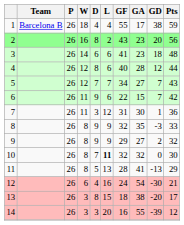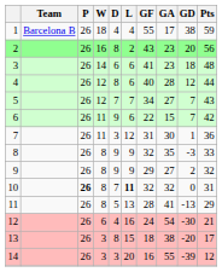 <table class="wikitable sortable col2izq" style="text-align: right; font-size: 85%">
 <tr>
 <th></th>
 <th>Team</th>
 <th>P</th>
 <th>W</th>
 <th>D</th>
 <th>L</th>
 <th>GF</th>
 <th>GA</th>
 <th>GD</th>
 <th>Pts</th>
 </tr>
 <tr>
 <td>1</td>
 <td {{nowrap><a href='#'>Barcelona B</a></td>
 <td>26</td>
 <td>18</td>
 <td>4</td>
 <td>4</td>
 <td>55</td>
 <td>17</td>
 <td>38</td>
 <td>59</td>
 </tr>
 <tr style="background:#90ff90;">
 <td>2</td>
 <td></td>
 <td>26</td>
 <td>16</td>
 <td>8</td>
 <td>2</td>
 <td>43</td>
 <td>23</td>
 <td>20</td>
 <td>56</td>
 </tr>
 <tr style="background:#D0FFD0;">
 <td>3</td>
 <td></td>
 <td>26</td>
 <td>14</td>
 <td>6</td>
 <td>6</td>
 <td>41</td>
 <td>23</td>
 <td>18</td>
 <td>48</td>
 </tr>
 <tr style="background:#D0FFD0;">
 <td>4</td>
 <td></td>
 <td>26</td>
 <td>12</td>
 <td>8</td>
 <td>6</td>
 <td>40</td>
 <td>28</td>
 <td>12</td>
 <td>44</td>
 </tr>
 <tr style="background:#D0FFD0;">
 <td>5</td>
 <td></td>
 <td>26</td>
 <td>12</td>
 <td>7</td>
 <td>7</td>
 <td>34</td>
 <td>27</td>
 <td>7</td>
 <td>43</td>
 </tr>
 <tr style="background:#D0FFD0;">
 <td>6</td>
 <td></td>
 <td>26</td>
 <td>11</td>
 <td>9</td>
 <td>6</td>
 <td>22</td>
 <td>15</td>
 <td>7</td>
 <td>42</td>
 </tr>
 <tr>
 <td>7</td>
 <td></td>
 <td>26</td>
 <td>11</td>
 <td>3</td>
 <td>12</td>
 <td>31</td>
 <td>30</td>
 <td>1</td>
 <td>36</td>
 </tr>
 <tr>
 <td>8</td>
 <td></td>
 <td>26</td>
 <td>8</td>
 <td>9</td>
 <td>9</td>
 <td>32</td>
 <td>35</td>
 <td>-3</td>
 <td>33</td>
 </tr>
 <tr>
 <td>9</td>
 <td></td>
 <td>26</td>
 <td>8</td>
 <td>9</td>
 <td>9</td>
 <td>29</td>
 <td>27</td>
 <td>2</td>
 <td>32</td>
 </tr>
 <tr>
 <td>10</td>
 <td></td>
-<td>26</td>
+<td><strong>26</strong></td>
 <td>8</td>
 <td>7</td>
 <td><strong>11</strong></td>
 <td>32</td>
 <td>32</td>
 <td>0</td>
-<td>30</td>
+<td>31</td>
 </tr>
 <tr>
 <td>11</td>
 <td></td>
 <td>26</td>
 <td>8</td>
 <td>5</td>
 <td>13</td>
 <td>28</td>
 <td>41</td>
 <td>-13</td>
 <td>29</td>
 </tr>
 <tr style="background:#FFBBBB;">
 <td>12</td>
 <td></td>
 <td>26</td>
 <td>6</td>
 <td>4</td>
 <td>16</td>
 <td>24</td>
 <td>54</td>
 <td>-30</td>
 <td>21</td>
 </tr>
 <tr style="background:#FFBBBB;">
 <td>13</td>
 <td></td>
 <td>26</td>
 <td>3</td>
 <td>8</td>
 <td>15</td>
 <td>18</td>
 <td>38</td>
 <td>-20</td>
 <td>17</td>
 </tr>
 <tr style="background:#FFBBBB;">
 <td>14</td>
 <td></td>
 <td>26</td>
 <td>3</td>
 <td>3</td>
 <td>20</td>
 <td>16</td>
 <td>55</td>
 <td>-39</td>
 <td>12</td>
 </tr>
 <tr style="background:#FFBBBB;">
 </tr>
 </table>
